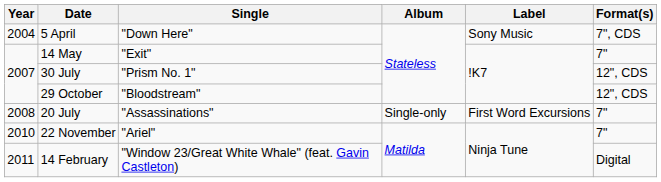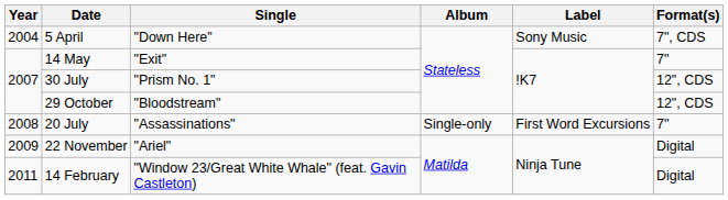 <table class="wikitable">
 <tr>
 <th>Year</th>
 <th>Date</th>
 <th style="width:330px;">Single</th>
 <th style="width:100px;">Album</th>
 <th>Label</th>
 <th>Format(s)</th>
 </tr>
 <tr>
 <td>2004</td>
 <td>5 April</td>
 <td>"Down Here"</td>
 <td rowspan="4"><em><a href='#'>Stateless</a></em></td>
 <td>Sony Music</td>
 <td>7", CDS</td>
 </tr>
 <tr>
 <td rowspan="3">2007</td>
 <td>14 May</td>
 <td>"Exit"</td>
 <td rowspan="3">!K7</td>
 <td>7"</td>
 </tr>
 <tr>
 <td>30 July</td>
 <td>"Prism No. 1"</td>
 <td>12", CDS</td>
 </tr>
 <tr>
 <td>29 October</td>
 <td>"Bloodstream"</td>
 <td>12", CDS</td>
 </tr>
 <tr>
 <td>2008</td>
 <td>20 July</td>
 <td>"Assassinations"</td>
 <td>Single-only</td>
 <td>First Word Excursions</td>
 <td>7"</td>
 </tr>
 <tr>
-<td>2010</td>
+<td>2009</td>
 <td>22 November</td>
 <td>"Ariel"</td>
 <td rowspan="2"><em><a href='#'>Matilda</a></em></td>
 <td rowspan="2">Ninja Tune</td>
-<td>7"</td>
+<td>Digital</td>
 </tr>
 <tr>
 <td>2011</td>
 <td>14 February</td>
 <td>"Window 23/Great White Whale" (feat. <a href='#'>Gavin Castleton</a>)</td>
 <td>Digital</td>
 </tr>
 </table>
